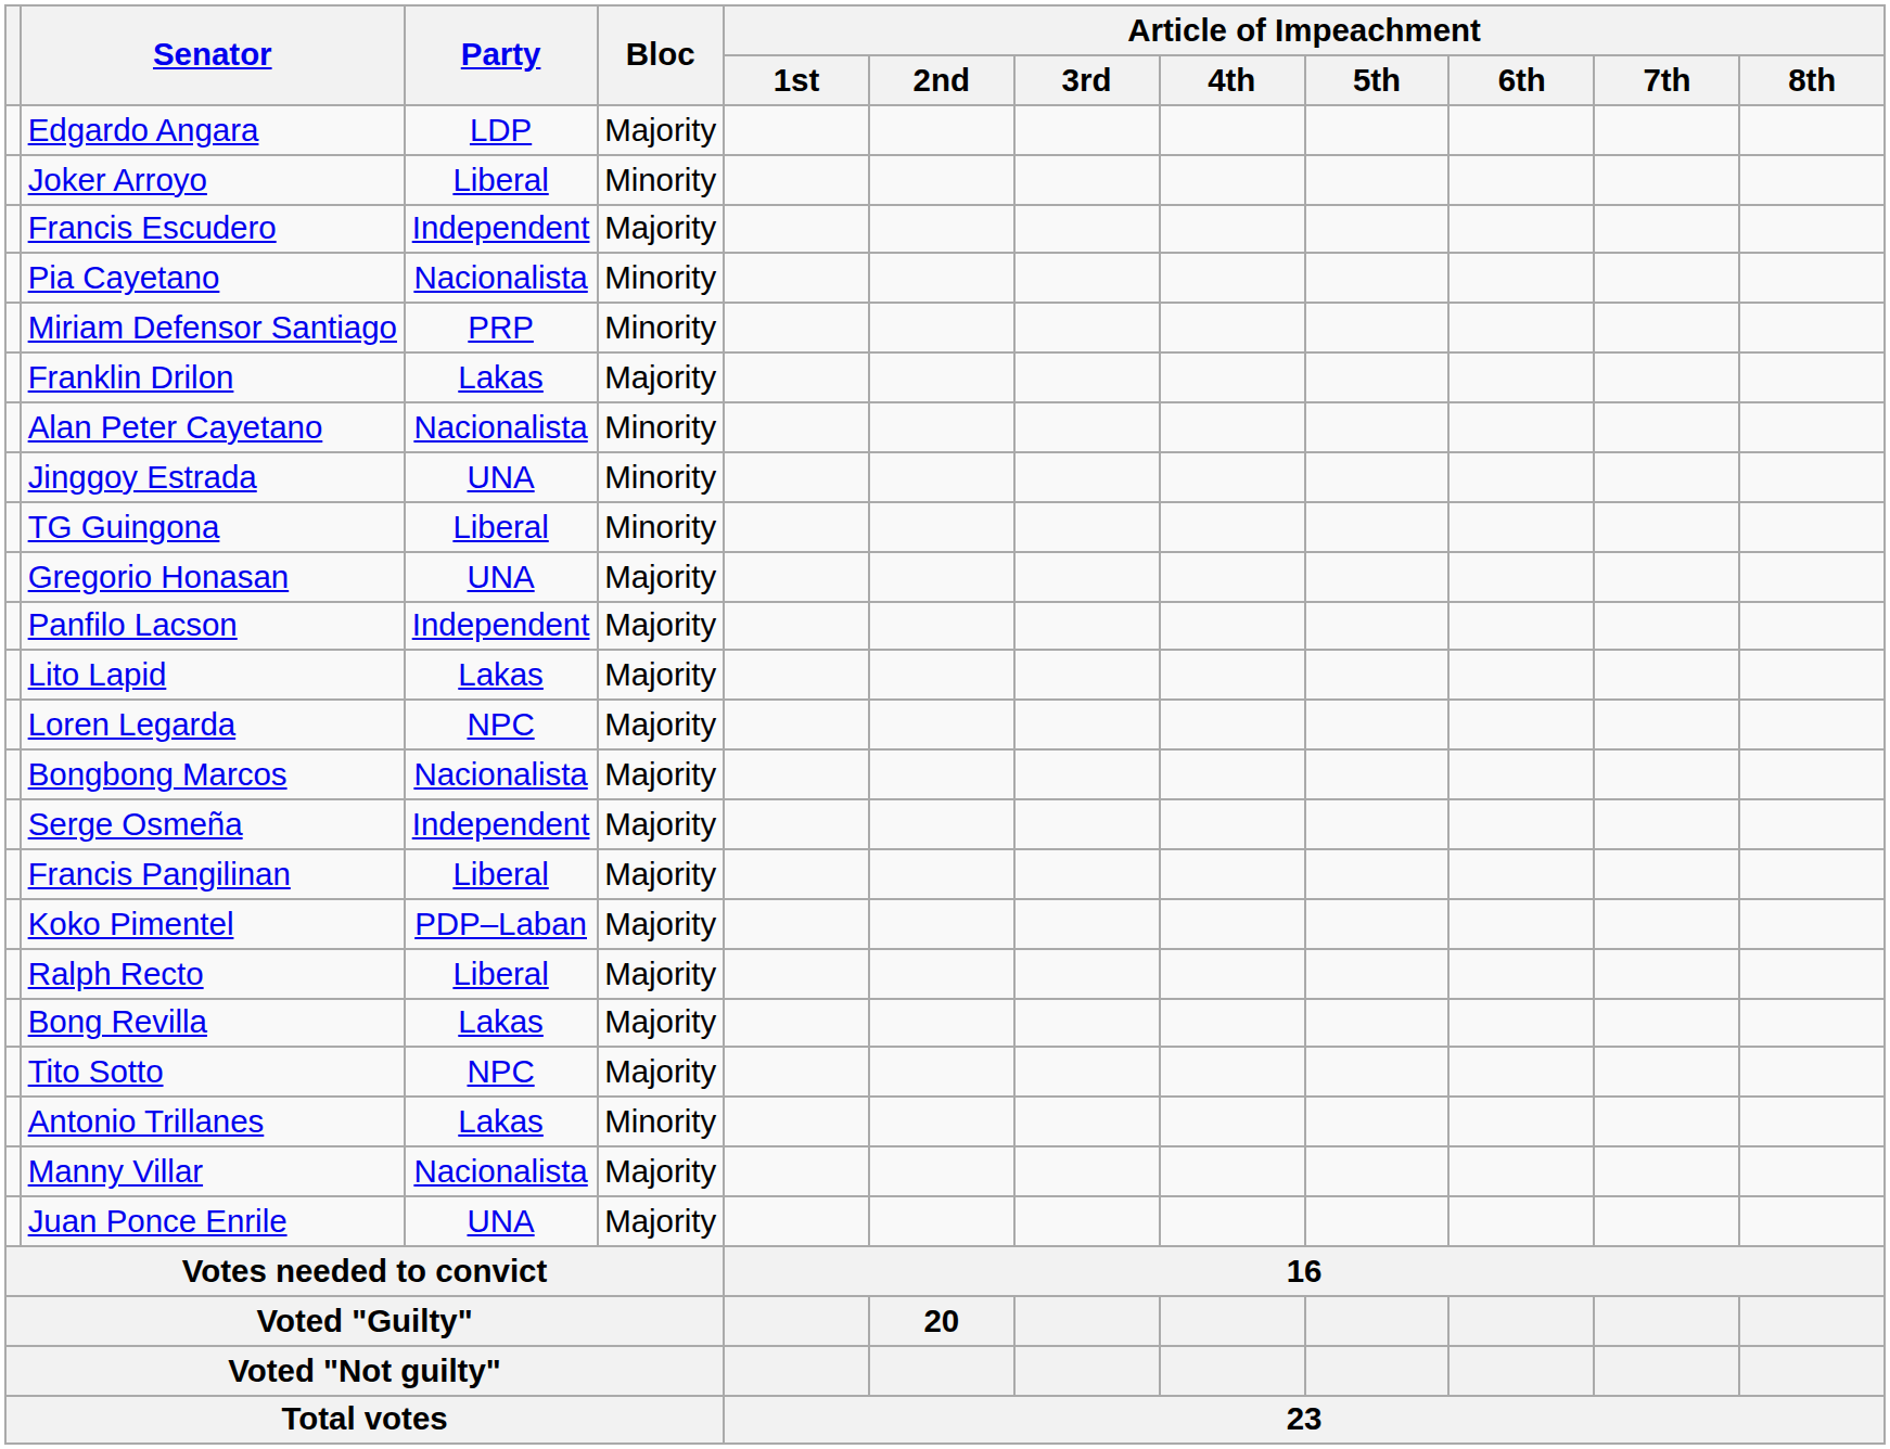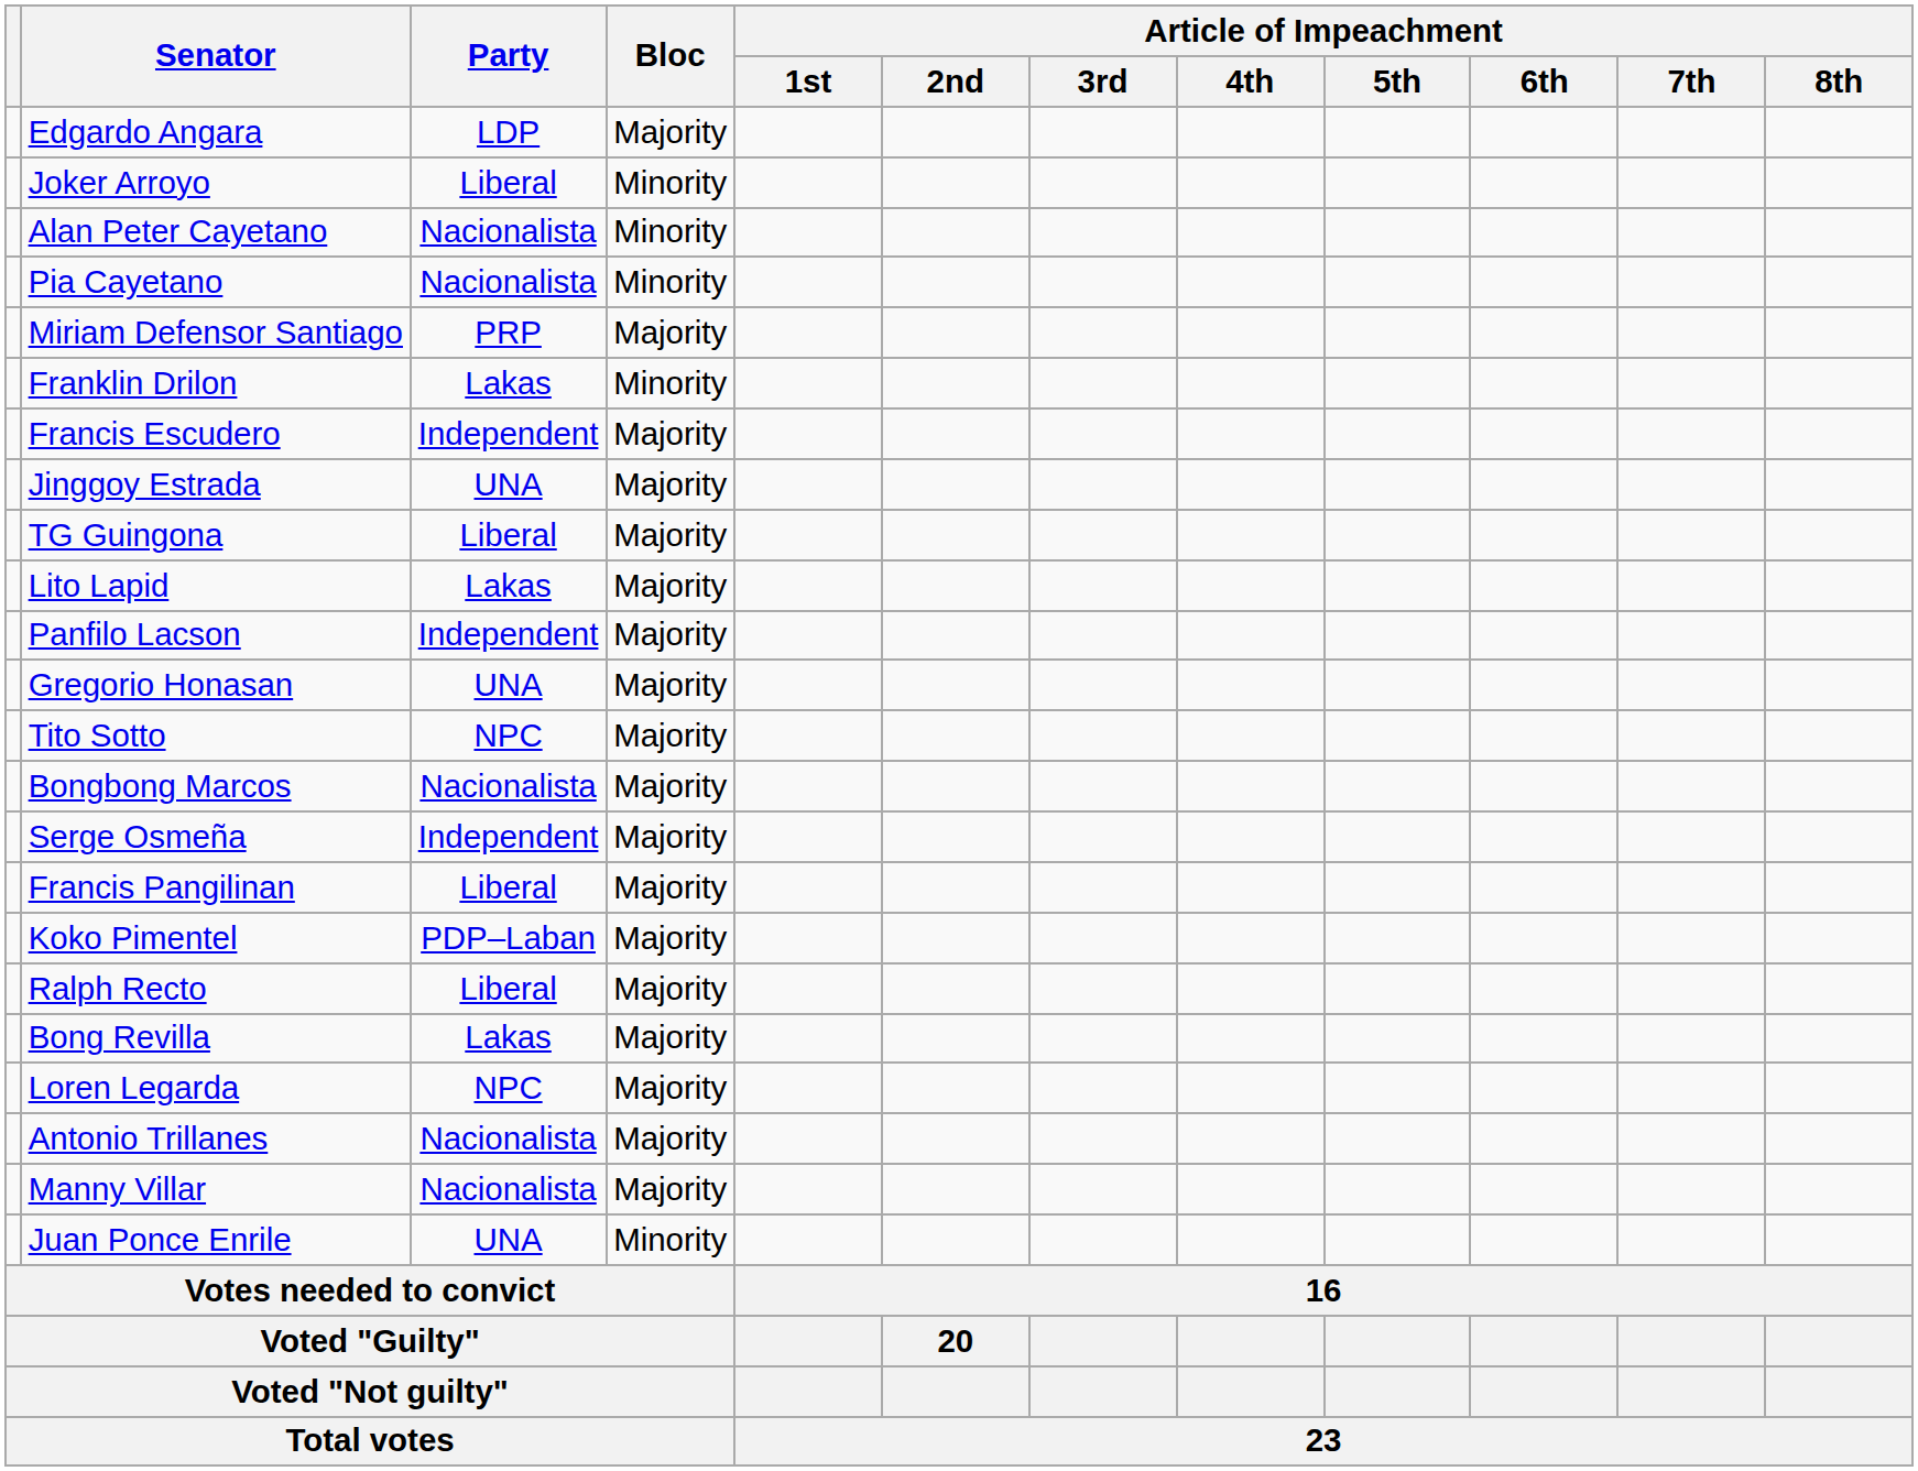 <table class=wikitable style="text-align:center; font-size:92%;">
 <tr>
 <th rowspan=2></th>
 <th rowspan=2><a href='#'>Senator</a></th>
 <th rowspan=2><a href='#'>Party</a></th>
 <th rowspan=2>Bloc</th>
 <th colspan=8>Article of Impeachment</th>
 </tr>
 <tr>
 <th width=60px>1st</th>
 <th width=60px>2nd</th>
 <th width=60px>3rd</th>
 <th width=60px>4th</th>
 <th width=60px>5th</th>
 <th width=60px>6th</th>
 <th width=60px>7th</th>
 <th width=60px>8th</th>
 </tr>
 <tr>
 <td></td>
 <td align=left><a href='#'>Edgardo Angara</a></td>
 <td><a href='#'>LDP</a></td>
 <td>Majority</td>
 <td></td>
 <td></td>
 <td></td>
 <td></td>
 <td></td>
 <td></td>
 <td></td>
 <td></td>
 </tr>
 <tr>
 <td></td>
 <td align=left><a href='#'>Joker Arroyo</a></td>
 <td><a href='#'>Liberal</a></td>
 <td>Minority</td>
 <td></td>
 <td></td>
 <td></td>
 <td></td>
 <td></td>
 <td></td>
 <td></td>
 <td></td>
 </tr>
 <tr>
 <td></td>
-<td align=left><a href='#'>Francis Escudero</a></td>
-<td><a href='#'>Independent</a></td>
-<td>Majority</td>
+<td align=left><a href='#'>Alan Peter Cayetano</a></td>
+<td><a href='#'>Nacionalista</a></td>
+<td>Minority</td>
 <td></td>
 <td></td>
 <td></td>
 <td></td>
 <td></td>
 <td></td>
 <td></td>
 <td></td>
 </tr>
 <tr>
 <td></td>
 <td align=left><a href='#'>Pia Cayetano</a></td>
 <td><a href='#'>Nacionalista</a></td>
 <td>Minority</td>
 <td></td>
 <td></td>
 <td></td>
 <td></td>
 <td></td>
 <td></td>
 <td></td>
 <td></td>
 </tr>
 <tr>
 <td></td>
 <td align=left><a href='#'>Miriam Defensor Santiago</a></td>
 <td><a href='#'>PRP</a></td>
-<td>Minority</td>
+<td>Majority</td>
 <td></td>
 <td></td>
 <td></td>
 <td></td>
 <td></td>
 <td></td>
 <td></td>
 <td></td>
 </tr>
 <tr>
 <td></td>
 <td align=left><a href='#'>Franklin Drilon</a></td>
 <td><a href='#'>Lakas</a></td>
-<td>Majority</td>
+<td>Minority</td>
 <td></td>
 <td></td>
 <td></td>
 <td></td>
 <td></td>
 <td></td>
 <td></td>
 <td></td>
 </tr>
 <tr>
 <td></td>
-<td align=left><a href='#'>Alan Peter Cayetano</a></td>
-<td><a href='#'>Nacionalista</a></td>
-<td>Minority</td>
+<td align=left><a href='#'>Francis Escudero</a></td>
+<td><a href='#'>Independent</a></td>
+<td>Majority</td>
 <td></td>
 <td></td>
 <td></td>
 <td></td>
 <td></td>
 <td></td>
 <td></td>
 <td></td>
 </tr>
 <tr>
 <td></td>
 <td align=left><a href='#'>Jinggoy Estrada</a></td>
 <td><a href='#'>UNA</a></td>
-<td>Minority</td>
+<td>Majority</td>
 <td></td>
 <td></td>
 <td></td>
 <td></td>
 <td></td>
 <td></td>
 <td></td>
 <td></td>
 </tr>
 <tr>
 <td></td>
 <td align=left><a href='#'>TG Guingona</a></td>
 <td><a href='#'>Liberal</a></td>
-<td>Minority</td>
+<td>Majority</td>
 <td></td>
 <td></td>
 <td></td>
 <td></td>
 <td></td>
 <td></td>
 <td></td>
 <td></td>
 </tr>
 <tr>
 <td></td>
-<td align=left><a href='#'>Gregorio Honasan</a></td>
-<td><a href='#'>UNA</a></td>
+<td align=left><a href='#'>Lito Lapid</a></td>
+<td><a href='#'>Lakas</a></td>
 <td>Majority</td>
 <td></td>
 <td></td>
 <td></td>
 <td></td>
 <td></td>
 <td></td>
 <td></td>
 <td></td>
 </tr>
 <tr>
 <td></td>
 <td align=left><a href='#'>Panfilo Lacson</a></td>
 <td><a href='#'>Independent</a></td>
 <td>Majority</td>
 <td></td>
 <td></td>
 <td></td>
 <td></td>
 <td></td>
 <td></td>
 <td></td>
 <td></td>
 </tr>
 <tr>
 <td></td>
-<td align=left><a href='#'>Lito Lapid</a></td>
-<td><a href='#'>Lakas</a></td>
+<td align=left><a href='#'>Gregorio Honasan</a></td>
+<td><a href='#'>UNA</a></td>
 <td>Majority</td>
 <td></td>
 <td></td>
 <td></td>
 <td></td>
 <td></td>
 <td></td>
 <td></td>
 <td></td>
 </tr>
 <tr>
 <td></td>
-<td align=left><a href='#'>Loren Legarda</a></td>
+<td align=left><a href='#'>Tito Sotto</a></td>
 <td><a href='#'>NPC</a></td>
 <td>Majority</td>
 <td></td>
 <td></td>
 <td></td>
 <td></td>
 <td></td>
 <td></td>
 <td></td>
 <td></td>
 </tr>
 <tr>
 <td></td>
 <td align=left><a href='#'>Bongbong Marcos</a></td>
 <td><a href='#'>Nacionalista</a></td>
 <td>Majority</td>
 <td></td>
 <td></td>
 <td></td>
 <td></td>
 <td></td>
 <td></td>
 <td></td>
 <td></td>
 </tr>
 <tr>
 <td></td>
 <td align=left><a href='#'>Serge Osmeña</a></td>
 <td><a href='#'>Independent</a></td>
 <td>Majority</td>
 <td></td>
 <td></td>
 <td></td>
 <td></td>
 <td></td>
 <td></td>
 <td></td>
 <td></td>
 </tr>
 <tr>
 <td></td>
 <td align=left><a href='#'>Francis Pangilinan</a></td>
 <td><a href='#'>Liberal</a></td>
 <td>Majority</td>
 <td></td>
 <td></td>
 <td></td>
 <td></td>
 <td></td>
 <td></td>
 <td></td>
 <td></td>
 </tr>
 <tr>
 <td></td>
 <td align=left><a href='#'>Koko Pimentel</a></td>
 <td><a href='#'>PDP–Laban</a></td>
 <td>Majority</td>
 <td></td>
 <td></td>
 <td></td>
 <td></td>
 <td></td>
 <td></td>
 <td></td>
 <td></td>
 </tr>
 <tr>
 <td></td>
 <td align=left><a href='#'>Ralph Recto</a></td>
 <td><a href='#'>Liberal</a></td>
 <td>Majority</td>
 <td></td>
 <td></td>
 <td></td>
 <td></td>
 <td></td>
 <td></td>
 <td></td>
 <td></td>
 </tr>
 <tr>
 <td></td>
 <td align=left><a href='#'>Bong Revilla</a></td>
 <td><a href='#'>Lakas</a></td>
 <td>Majority</td>
 <td></td>
 <td></td>
 <td></td>
 <td></td>
 <td></td>
 <td></td>
 <td></td>
 <td></td>
 </tr>
 <tr>
 <td></td>
-<td align=left><a href='#'>Tito Sotto</a></td>
+<td align=left><a href='#'>Loren Legarda</a></td>
 <td><a href='#'>NPC</a></td>
 <td>Majority</td>
 <td></td>
 <td></td>
 <td></td>
 <td></td>
 <td></td>
 <td></td>
 <td></td>
 <td></td>
 </tr>
 <tr>
 <td></td>
 <td align=left><a href='#'>Antonio Trillanes</a></td>
-<td><a href='#'>Lakas</a></td>
-<td>Minority</td>
+<td><a href='#'>Nacionalista</a></td>
+<td>Majority</td>
 <td></td>
 <td></td>
 <td></td>
 <td></td>
 <td></td>
 <td></td>
 <td></td>
 <td></td>
 </tr>
 <tr>
 <td></td>
 <td align=left><a href='#'>Manny Villar</a></td>
 <td><a href='#'>Nacionalista</a></td>
 <td>Majority</td>
 <td></td>
 <td></td>
 <td></td>
 <td></td>
 <td></td>
 <td></td>
 <td></td>
 <td></td>
 </tr>
 <tr>
 <td></td>
 <td align=left><a href='#'>Juan Ponce Enrile</a></td>
 <td><a href='#'>UNA</a></td>
-<td>Majority</td>
+<td>Minority</td>
 <td></td>
 <td></td>
 <td></td>
 <td></td>
 <td></td>
 <td></td>
 <td></td>
 <td></td>
 </tr>
 <tr>
 <th colspan=4>Votes needed to convict</th>
 <th colspan=8>16</th>
 </tr>
 <tr>
 <th colspan=4>Voted "Guilty"</th>
 <th></th>
 <th> 20</th>
 <th></th>
 <th></th>
 <th></th>
 <th></th>
 <th></th>
 <th></th>
 </tr>
 <tr>
 <th colspan=4>Voted "Not guilty"</th>
 <th></th>
 <th></th>
 <th></th>
 <th></th>
 <th></th>
 <th></th>
 <th></th>
 <th></th>
 </tr>
 <tr>
 <th colspan=4>Total votes</th>
 <th colspan=8>23</th>
 </tr>
 </table>
